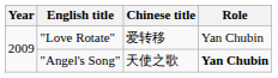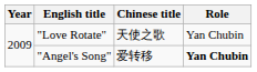 <table class="wikitable sortable">
 <tr>
 <th>Year</th>
 <th>English title</th>
 <th>Chinese title</th>
 <th>Role</th>
 </tr>
 <tr>
 <td rowspan=2>2009</td>
 <td>"Love Rotate"</td>
-<td>爱转移</td>
+<td>天使之歌</td>
 <td>Yan Chubin</td>
 </tr>
 <tr>
 <td>"Angel's Song"</td>
-<td>天使之歌</td>
+<td>爱转移</td>
 <td><strong>Yan Chubin</strong></td>
 </tr>
 </table>
